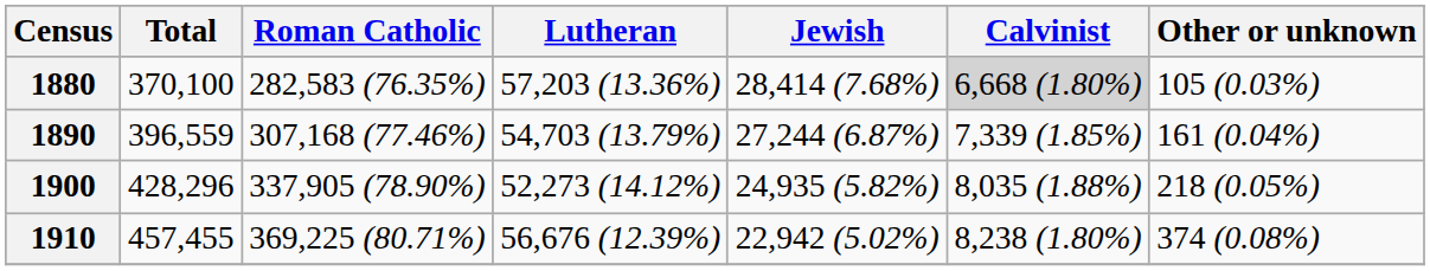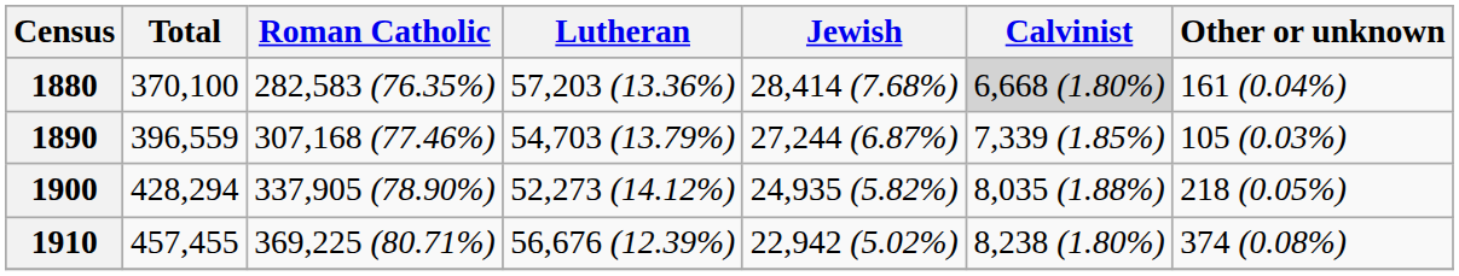 <table class="wikitable">
 <tr>
 <th>Census</th>
 <th>Total</th>
 <th><a href='#'>Roman Catholic</a></th>
 <th><a href='#'>Lutheran</a></th>
 <th><a href='#'>Jewish</a></th>
 <th><a href='#'>Calvinist</a></th>
 <th>Other or unknown</th>
 </tr>
 <tr>
 <th>1880</th>
 <td>370,100</td>
 <td>282,583 <em>(76.35%)</em></td>
 <td>57,203 <em>(13.36%)</em></td>
 <td>28,414 <em>(7.68%)</em></td>
 <td style="background: lightgrey;">6,668 <em>(1.80%)</em></td>
-<td>105 <em>(0.03%)</em></td>
+<td>161 <em>(0.04%)</em></td>
 </tr>
 <tr>
 <th>1890</th>
 <td>396,559</td>
 <td>307,168 <em>(77.46%)</em></td>
 <td>54,703 <em>(13.79%)</em></td>
 <td>27,244 <em>(6.87%)</em></td>
 <td>7,339 <em>(1.85%)</em></td>
-<td>161 <em>(0.04%)</em></td>
+<td>105 <em>(0.03%)</em></td>
 </tr>
 <tr>
 <th>1900</th>
-<td>428,296</td>
+<td>428,294</td>
 <td>337,905 <em>(78.90%)</em></td>
 <td>52,273 <em>(14.12%)</em></td>
 <td>24,935 <em>(5.82%)</em></td>
 <td>8,035 <em>(1.88%)</em></td>
 <td>218 <em>(0.05%)</em></td>
 </tr>
 <tr>
 <th>1910</th>
 <td>457,455</td>
 <td>369,225 <em>(80.71%)</em></td>
 <td>56,676 <em>(12.39%)</em></td>
 <td>22,942 <em>(5.02%)</em></td>
 <td>8,238 <em>(1.80%)</em></td>
 <td>374 <em>(0.08%)</em></td>
 </tr>
 <tr>
 </tr>
 </table>
